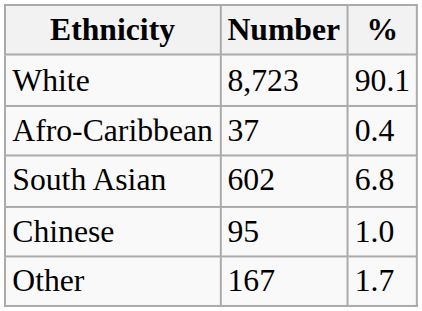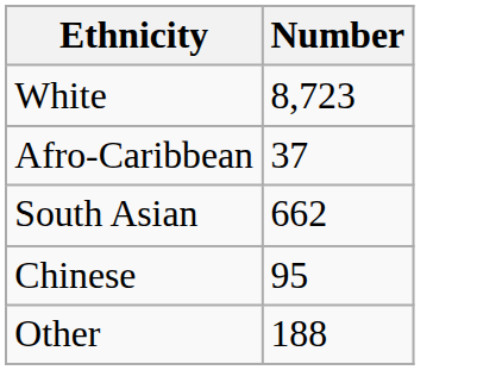 <table class="wikitable">
 <tr>
 <th>Ethnicity</th>
 <th>Number</th>
-<th>%</th>
 </tr>
 <tr>
 <td>White</td>
 <td>8,723</td>
-<td>90.1</td>
 </tr>
 <tr>
 <td>Afro-Caribbean</td>
 <td>37</td>
-<td>0.4</td>
 </tr>
 <tr>
 <td>South Asian</td>
-<td>602</td>
-<td>6.8</td>
+<td>662</td>
 </tr>
 <tr>
 <td>Chinese</td>
 <td>95</td>
-<td>1.0</td>
 </tr>
 <tr>
 <td>Other</td>
-<td>167</td>
-<td>1.7</td>
+<td>188</td>
 </tr>
 </table>
